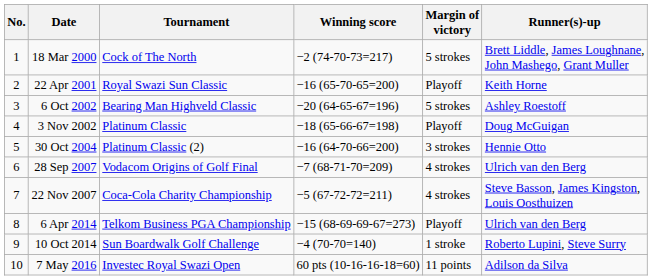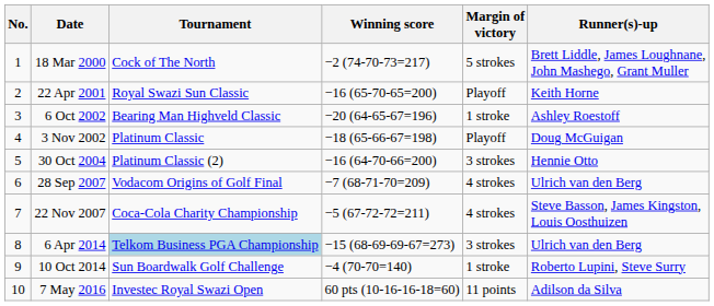 <table class="wikitable" style="font-size:95%;">
 <tr>
 <th>No.</th>
 <th>Date</th>
 <th>Tournament</th>
 <th>Winning score</th>
 <th>Margin of<br>victory</th>
 <th>Runner(s)-up</th>
 </tr>
 <tr>
 <td align=center>1</td>
 <td align=right>18 Mar <a href='#'>2000</a></td>
 <td><a href='#'>Cock of The North</a></td>
 <td>−2 (74-70-73=217)</td>
 <td>5 strokes</td>
 <td> <a href='#'>Brett Liddle</a>,  <a href='#'>James Loughnane</a>,<br> <a href='#'>John Mashego</a>,  <a href='#'>Grant Muller</a></td>
 </tr>
 <tr>
 <td align=center>2</td>
 <td align=right>22 Apr <a href='#'>2001</a></td>
 <td><a href='#'>Royal Swazi Sun Classic</a></td>
 <td>−16 (65-70-65=200)</td>
 <td>Playoff</td>
 <td> <a href='#'>Keith Horne</a></td>
 </tr>
 <tr>
 <td align=center>3</td>
 <td align=right>6 Oct <a href='#'>2002</a></td>
 <td><a href='#'>Bearing Man Highveld Classic</a></td>
 <td>−20 (64-65-67=196)</td>
-<td>5 strokes</td>
+<td>1 stroke</td>
 <td> <a href='#'>Ashley Roestoff</a></td>
 </tr>
 <tr>
 <td align=center>4</td>
 <td align=right>3 Nov 2002</td>
 <td><a href='#'>Platinum Classic</a></td>
 <td>−18 (65-66-67=198)</td>
 <td>Playoff</td>
 <td> <a href='#'>Doug McGuigan</a></td>
 </tr>
 <tr>
 <td align=center>5</td>
 <td align=right>30 Oct <a href='#'>2004</a></td>
 <td><a href='#'>Platinum Classic</a> (2)</td>
 <td>−16 (64-70-66=200)</td>
 <td>3 strokes</td>
 <td> <a href='#'>Hennie Otto</a></td>
 </tr>
 <tr>
 <td align=center>6</td>
 <td align=right>28 Sep <a href='#'>2007</a></td>
 <td><a href='#'>Vodacom Origins of Golf Final</a></td>
 <td>−7 (68-71-70=209)</td>
 <td>4 strokes</td>
 <td> <a href='#'>Ulrich van den Berg</a></td>
 </tr>
 <tr>
 <td align=center>7</td>
 <td align=right>22 Nov 2007</td>
 <td><a href='#'>Coca-Cola Charity Championship</a></td>
 <td>−5 (67-72-72=211)</td>
 <td>4 strokes</td>
 <td> <a href='#'>Steve Basson</a>,  <a href='#'>James Kingston</a>,<br> <a href='#'>Louis Oosthuizen</a></td>
 </tr>
 <tr>
 <td align=center>8</td>
 <td align=right>6 Apr <a href='#'>2014</a></td>
-<td><a href='#'>Telkom Business PGA Championship</a></td>
+<td style="background: lightblue;"><a href='#'>Telkom Business PGA Championship</a></td>
 <td>−15 (68-69-69-67=273)</td>
-<td>Playoff</td>
+<td>3 strokes</td>
 <td> <a href='#'>Ulrich van den Berg</a></td>
 </tr>
 <tr>
 <td align=center>9</td>
 <td align=right>10 Oct 2014</td>
 <td><a href='#'>Sun Boardwalk Golf Challenge</a></td>
 <td>−4 (70-70=140)</td>
 <td>1 stroke</td>
 <td> <a href='#'>Roberto Lupini</a>,  <a href='#'>Steve Surry</a></td>
 </tr>
 <tr>
 <td align=center>10</td>
 <td align=right>7 May <a href='#'>2016</a></td>
 <td><a href='#'>Investec Royal Swazi Open</a></td>
 <td>60 pts (10-16-16-18=60)</td>
 <td>11 points</td>
 <td> <a href='#'>Adilson da Silva</a></td>
 </tr>
 </table>
